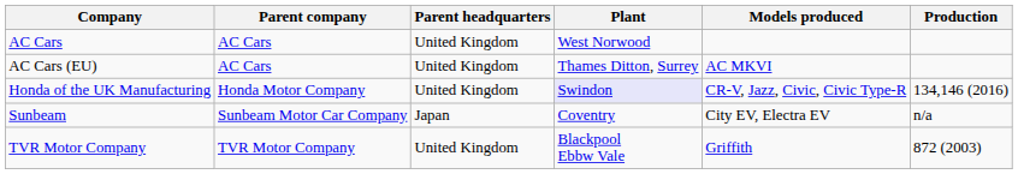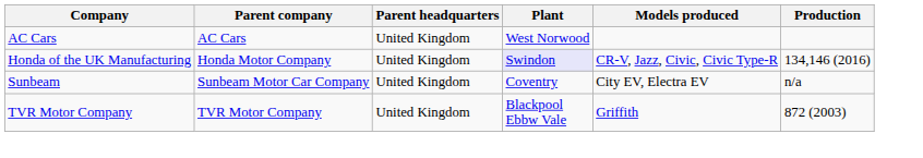 <table class="wikitable sortable">
 <tr>
 <th>Company</th>
 <th>Parent company</th>
 <th>Parent headquarters</th>
 <th>Plant</th>
 <th class="unsortable">Models produced</th>
 <th class="unsortable">Production</th>
 </tr>
 <tr>
 <td><a href='#'>AC Cars</a></td>
 <td><a href='#'>AC Cars</a></td>
 <td>United Kingdom</td>
 <td><a href='#'>West Norwood</a></td>
 <td></td>
 <td></td>
 </tr>
 <tr>
-<td>AC Cars (EU)</td>
-<td><a href='#'>AC Cars</a></td>
-<td>United Kingdom</td>
-<td><a href='#'>Thames Ditton</a>, <a href='#'>Surrey</a></td>
-<td><a href='#'>AC MKVI</a></td>
-<td></td>
-</tr>
-<tr>
 <td><a href='#'>Honda of the UK Manufacturing</a></td>
 <td><a href='#'>Honda Motor Company</a></td>
 <td>United Kingdom</td>
 <td style="background: lavender;"><a href='#'>Swindon</a></td>
 <td><a href='#'>CR-V</a>, <a href='#'>Jazz</a>, <a href='#'>Civic</a>, <a href='#'>Civic Type-R</a></td>
 <td>134,146 (2016)</td>
 </tr>
 <tr>
 <td><a href='#'>Sunbeam</a></td>
 <td><a href='#'>Sunbeam Motor Car Company</a></td>
-<td>Japan</td>
+<td>United Kingdom</td>
 <td><a href='#'>Coventry</a></td>
 <td>City EV, Electra EV</td>
 <td>n/a</td>
 </tr>
 <tr>
 <td><a href='#'>TVR Motor Company</a></td>
 <td><a href='#'>TVR Motor Company</a></td>
 <td>United Kingdom</td>
 <td><a href='#'>Blackpool</a><br><a href='#'>Ebbw Vale</a></td>
 <td><a href='#'>Griffith</a></td>
 <td>872 (2003)</td>
 </tr>
 </table>
